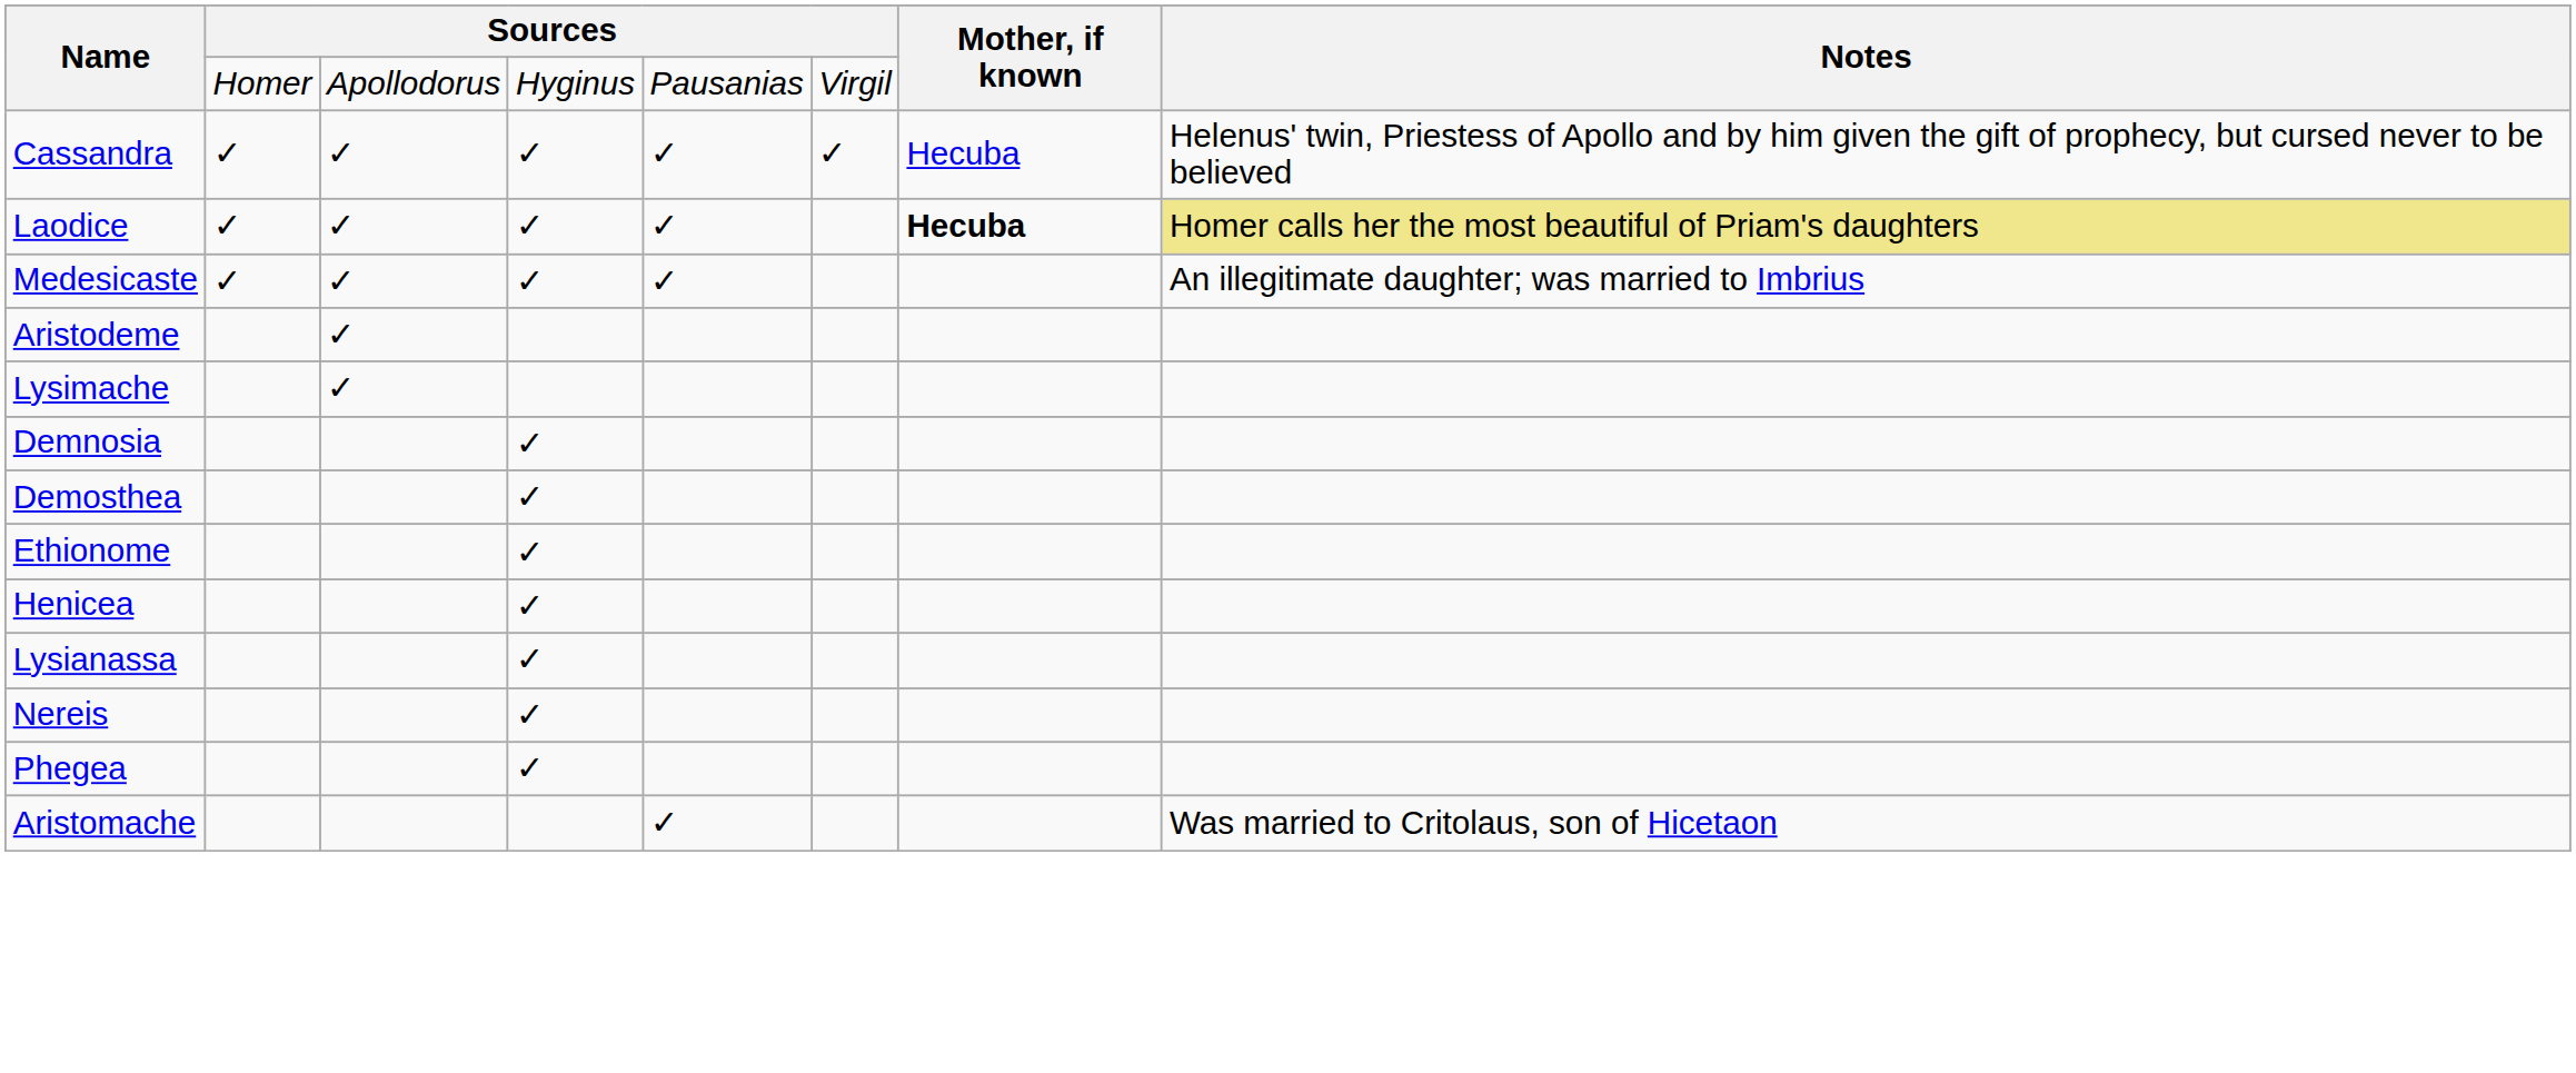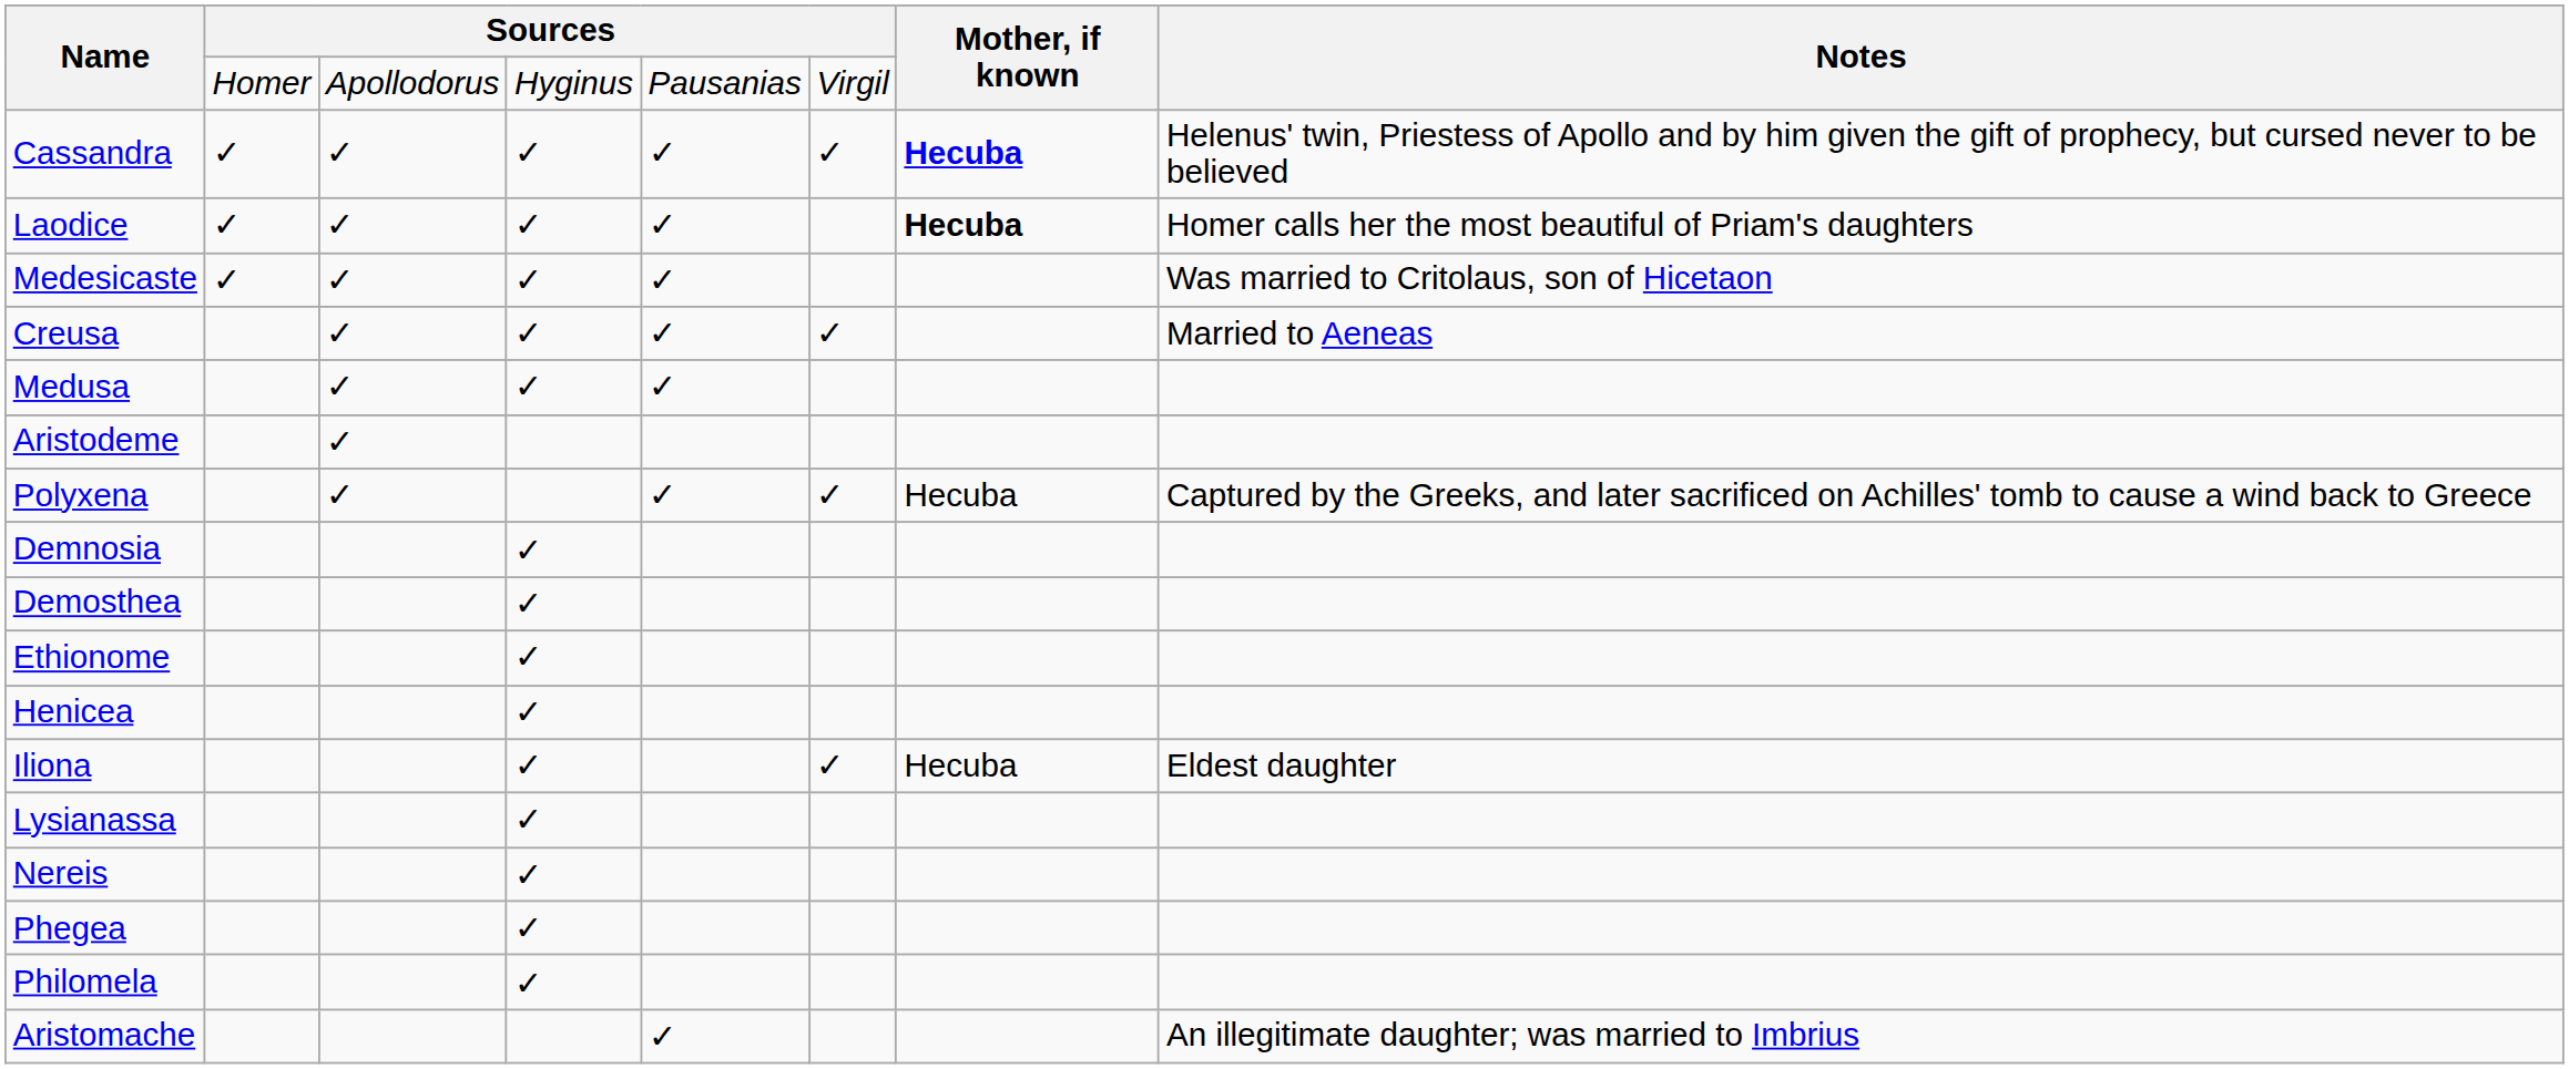 <table class="wikitable">
 <tr>
 <th rowspan="2">Name</th>
 <th colspan="5">Sources</th>
 <th rowspan="2">Mother, if known</th>
 <th rowspan="2" class="unsortable">Notes</th>
 </tr>
 <tr>
 <td><em>Homer</em></td>
 <td><em>Apollodorus</em></td>
 <td><em>Hyginus</em></td>
 <td><em>Pausanias</em></td>
 <td><em>Virgil</em></td>
 </tr>
 <tr>
 <td><a href='#'>Cassandra</a></td>
 <td>✓</td>
 <td>✓</td>
 <td>✓</td>
 <td>✓</td>
 <td>✓</td>
-<td><a href='#'>Hecuba</a></td>
+<td><strong><a href='#'>Hecuba</a></strong></td>
 <td>Helenus' twin, Priestess of Apollo and by him given the gift of prophecy, but cursed never to be believed</td>
 </tr>
 <tr>
 <td><a href='#'>Laodice</a></td>
 <td>✓</td>
 <td>✓</td>
 <td>✓</td>
 <td>✓</td>
 <td></td>
 <td><strong>Hecuba</strong></td>
-<td style="background: khaki;">Homer calls her the most beautiful of Priam's daughters</td>
+<td>Homer calls her the most beautiful of Priam's daughters</td>
 </tr>
 <tr>
 <td><a href='#'>Medesicaste</a></td>
 <td>✓</td>
 <td>✓</td>
 <td>✓</td>
 <td>✓</td>
 <td></td>
 <td></td>
-<td>An illegitimate daughter; was married to <a href='#'>Imbrius</a></td>
+<td>Was married to Critolaus, son of <a href='#'>Hicetaon</a></td>
+</tr>
+<tr>
+<td><a href='#'>Creusa</a></td>
+<td></td>
+<td>✓</td>
+<td>✓</td>
+<td>✓</td>
+<td>✓</td>
+<td></td>
+<td>Married to <a href='#'>Aeneas</a></td>
+</tr>
+<tr>
+<td><a href='#'>Medusa</a></td>
+<td></td>
+<td>✓</td>
+<td>✓</td>
+<td>✓</td>
+<td></td>
+<td></td>
+<td></td>
 </tr>
 <tr>
 <td><a href='#'>Aristodeme</a></td>
 <td></td>
 <td>✓</td>
 <td></td>
 <td></td>
 <td></td>
 <td></td>
 <td></td>
 </tr>
 <tr>
-<td><a href='#'>Lysimache</a></td>
+<td><a href='#'>Polyxena</a></td>
 <td></td>
 <td>✓</td>
 <td></td>
-<td></td>
-<td></td>
-<td></td>
-<td></td>
+<td>✓</td>
+<td>✓</td>
+<td>Hecuba</td>
+<td>Captured by the Greeks, and later sacrificed on Achilles' tomb to cause a wind back to Greece</td>
 </tr>
 <tr>
 <td><a href='#'>Demnosia</a></td>
 <td></td>
 <td></td>
 <td>✓</td>
 <td></td>
 <td></td>
 <td></td>
 <td></td>
 </tr>
 <tr>
 <td><a href='#'>Demosthea</a></td>
 <td></td>
 <td></td>
 <td>✓</td>
 <td></td>
 <td></td>
 <td></td>
 <td></td>
 </tr>
 <tr>
 <td><a href='#'>Ethionome</a></td>
 <td></td>
 <td></td>
 <td>✓</td>
 <td></td>
 <td></td>
 <td></td>
 <td></td>
 </tr>
 <tr>
 <td><a href='#'>Henicea</a></td>
 <td></td>
 <td></td>
 <td>✓</td>
 <td></td>
 <td></td>
 <td></td>
 <td></td>
 </tr>
 <tr>
+<td><a href='#'>Iliona</a></td>
+<td></td>
+<td></td>
+<td>✓</td>
+<td></td>
+<td>✓</td>
+<td>Hecuba</td>
+<td>Eldest daughter</td>
+</tr>
+<tr>
 <td><a href='#'>Lysianassa</a></td>
 <td></td>
 <td></td>
 <td>✓</td>
 <td></td>
 <td></td>
 <td></td>
 <td></td>
 </tr>
 <tr>
 <td><a href='#'>Nereis</a></td>
 <td></td>
 <td></td>
 <td>✓</td>
 <td></td>
 <td></td>
 <td></td>
 <td></td>
 </tr>
 <tr>
 <td><a href='#'>Phegea</a></td>
 <td></td>
 <td></td>
 <td>✓</td>
 <td></td>
 <td></td>
 <td></td>
 <td></td>
 </tr>
 <tr>
+<td><a href='#'>Philomela</a></td>
+<td></td>
+<td></td>
+<td>✓</td>
+<td></td>
+<td></td>
+<td></td>
+<td></td>
+</tr>
+<tr>
 <td><a href='#'>Aristomache</a></td>
 <td></td>
 <td></td>
 <td></td>
 <td>✓</td>
 <td></td>
 <td></td>
-<td>Was married to Critolaus, son of <a href='#'>Hicetaon</a></td>
+<td>An illegitimate daughter; was married to <a href='#'>Imbrius</a></td>
 </tr>
 </table>
